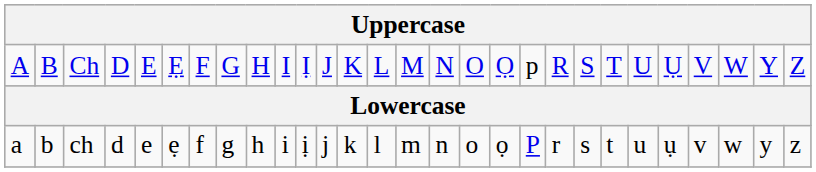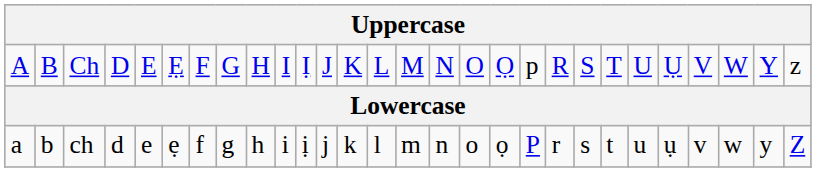 <table class="wikitable">
 <tr ->
 <th colspan="28">Uppercase</th>
 </tr>
 <tr -->
 <td><a href='#'>A</a></td>
 <td><a href='#'>B</a></td>
 <td><a href='#'>Ch</a></td>
 <td><a href='#'>D</a></td>
 <td><a href='#'>E</a></td>
 <td><a href='#'>Ẹ</a></td>
 <td><a href='#'>F</a></td>
 <td><a href='#'>G</a></td>
 <td><a href='#'>H</a></td>
 <td><a href='#'>I</a></td>
 <td><a href='#'>Ị</a></td>
 <td><a href='#'>J</a></td>
 <td><a href='#'>K</a></td>
 <td><a href='#'>L</a></td>
 <td><a href='#'>M</a></td>
 <td><a href='#'>N</a></td>
 <td><a href='#'>O</a></td>
 <td><a href='#'>Ọ</a></td>
 <td>p</td>
 <td><a href='#'>R</a></td>
 <td><a href='#'>S</a></td>
 <td><a href='#'>T</a></td>
 <td><a href='#'>U</a></td>
 <td><a href='#'>Ụ</a></td>
 <td><a href='#'>V</a></td>
 <td><a href='#'>W</a></td>
 <td><a href='#'>Y</a></td>
-<td><a href='#'>Z</a></td>
+<td>z</td>
 </tr>
 <tr ->
 <th colspan="28">Lowercase</th>
 </tr>
 <tr ->
 <td>a</td>
 <td>b</td>
 <td>ch</td>
 <td>d</td>
 <td>e</td>
 <td>ẹ</td>
 <td>f</td>
 <td>g</td>
 <td>h</td>
 <td>i</td>
 <td>ị</td>
 <td>j</td>
 <td>k</td>
 <td>l</td>
 <td>m</td>
 <td>n</td>
 <td>o</td>
 <td>ọ</td>
 <td><a href='#'>P</a></td>
 <td>r</td>
 <td>s</td>
 <td>t</td>
 <td>u</td>
 <td>ụ</td>
 <td>v</td>
 <td>w</td>
 <td>y</td>
-<td>z</td>
+<td><a href='#'>Z</a></td>
 </tr>
 </table>
